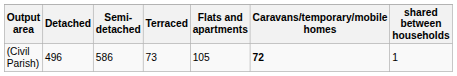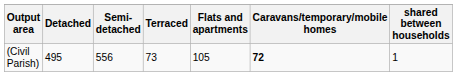 <table class="wikitable">
 <tr>
 </tr>
 <tr>
 <th>Output area</th>
 <th>Detached</th>
 <th>Semi-detached</th>
 <th>Terraced</th>
 <th>Flats and apartments</th>
 <th>Caravans/temporary/mobile homes</th>
 <th>shared between households</th>
 </tr>
 <tr>
 <td>(Civil Parish)</td>
-<td>496</td>
-<td>586</td>
+<td>495</td>
+<td>556</td>
 <td>73</td>
 <td>105</td>
 <td><strong>72</strong></td>
 <td>1</td>
 </tr>
 </table>
